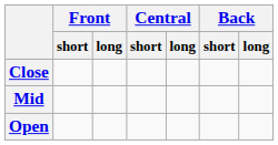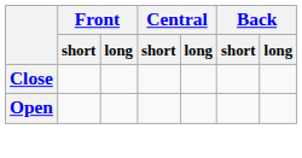 <table class="wikitable" style="text-align: center;">
 <tr>
 <th rowspan=2></th>
 <th colspan=2><a href='#'>Front</a></th>
 <th colspan=2><a href='#'>Central</a></th>
 <th colspan=2><a href='#'>Back</a></th>
 </tr>
 <tr>
 <th><small>short</small></th>
 <th><small>long</small></th>
 <th><small>short</small></th>
 <th><small>long</small></th>
 <th><small>short</small></th>
 <th><small>long</small></th>
 </tr>
 <tr>
 <th><a href='#'>Close</a></th>
 <td></td>
 <td></td>
 <td></td>
 <td></td>
 <td></td>
 <td></td>
 </tr>
 <tr>
-<th><a href='#'>Mid</a></th>
-<td></td>
-<td></td>
-<td></td>
-<td></td>
-<td></td>
-<td></td>
-</tr>
-<tr>
 <th><a href='#'>Open</a></th>
 <td></td>
 <td></td>
 <td></td>
 <td></td>
 <td></td>
 <td></td>
 </tr>
 </table>
